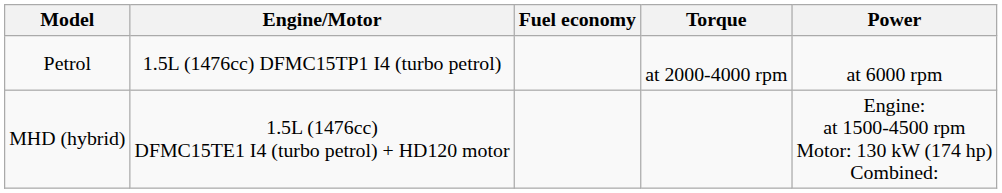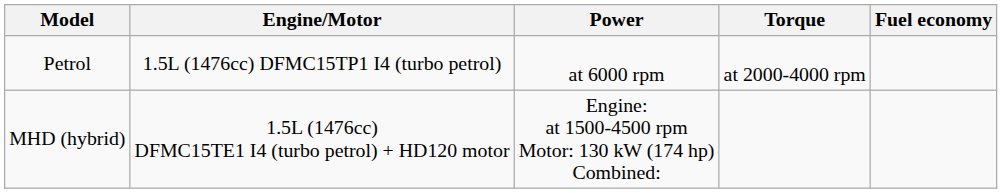 <table class="wikitable sortable" style="text-align: center;">
 <tr>
 <th>Model</th>
 <th>Engine/Motor</th>
+<th>Power</th>
+<th>Torque</th>
 <th>Fuel economy</th>
-<th>Torque</th>
-<th>Power</th>
 </tr>
 <tr>
 <td>Petrol</td>
 <td rowspan="1">1.5L (1476cc) DFMC15TP1 I4 (turbo petrol)</td>
+<td><br>at 6000 rpm</td>
+<td><br>at 2000-4000 rpm</td>
 <td></td>
-<td><br>at 2000-4000 rpm</td>
-<td><br>at 6000 rpm</td>
 </tr>
 <tr>
 <td>MHD (hybrid)</td>
 <td rowspan="1">1.5L (1476cc)<br>DFMC15TE1 I4 (turbo petrol)  + HD120 motor</td>
+<td>Engine: <br>at 1500-4500 rpm<br>Motor: 130 kW (174 hp)<br>Combined: </td>
 <td></td>
 <td></td>
-<td>Engine: <br>at 1500-4500 rpm<br>Motor: 130 kW (174 hp)<br>Combined: </td>
 </tr>
 </table>
